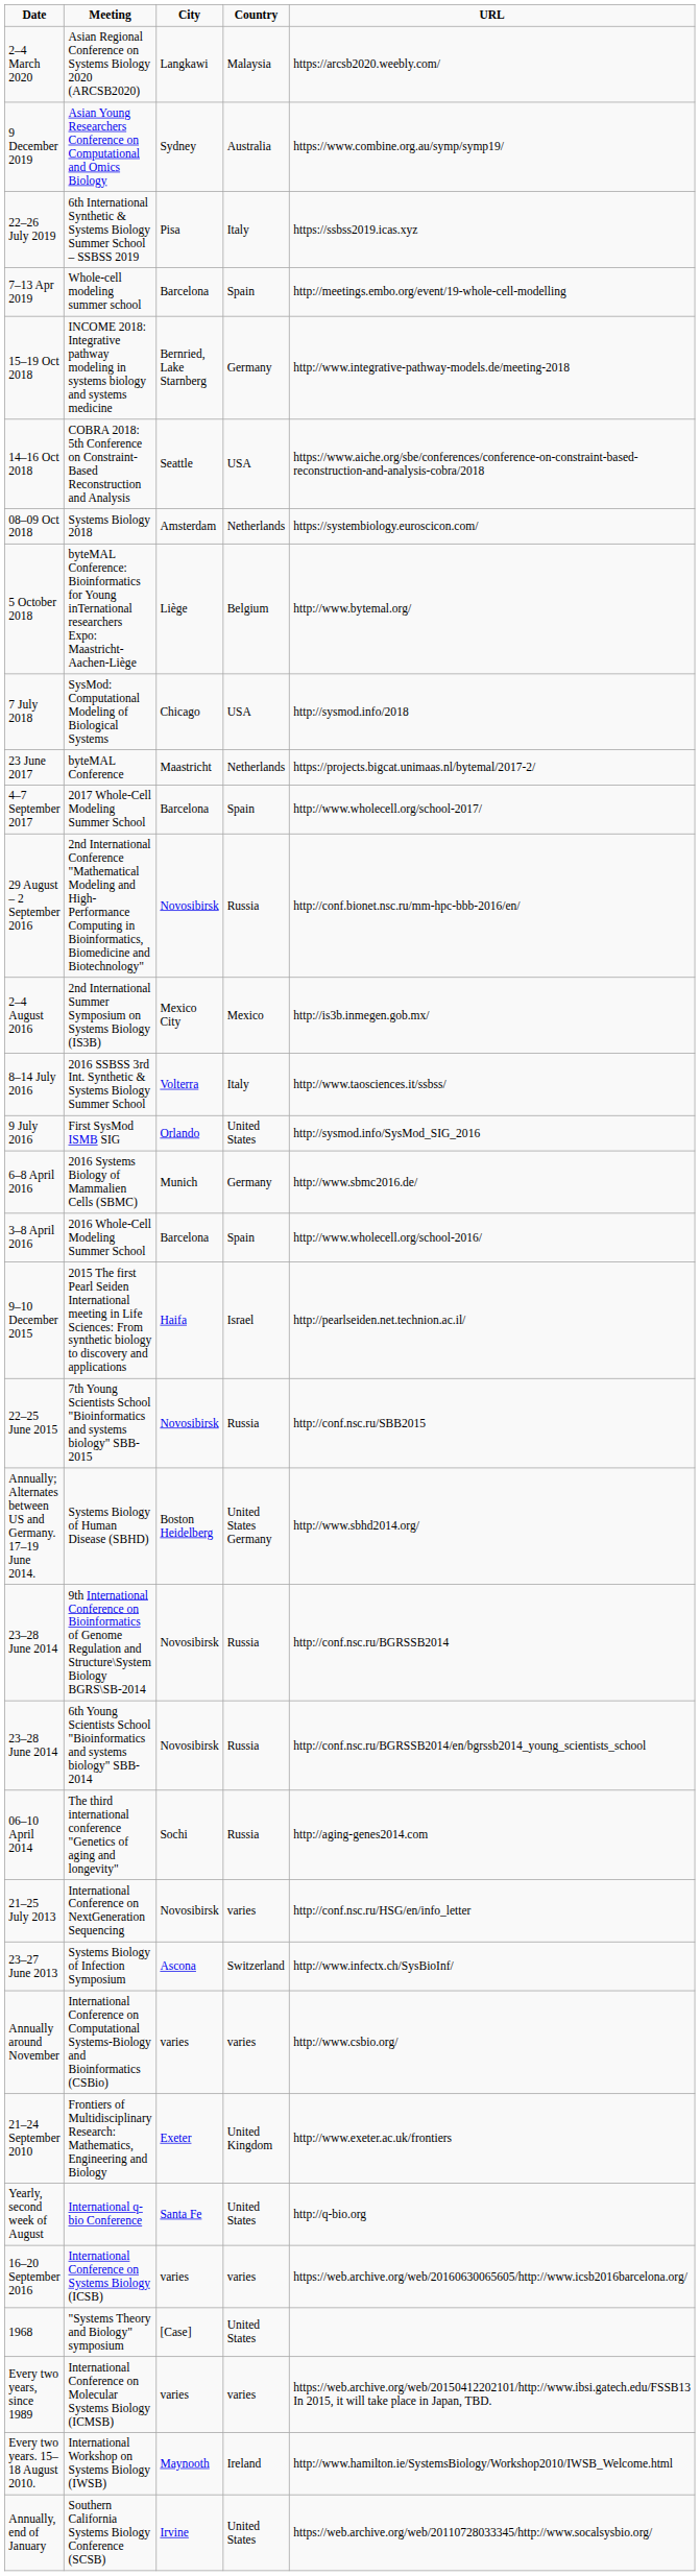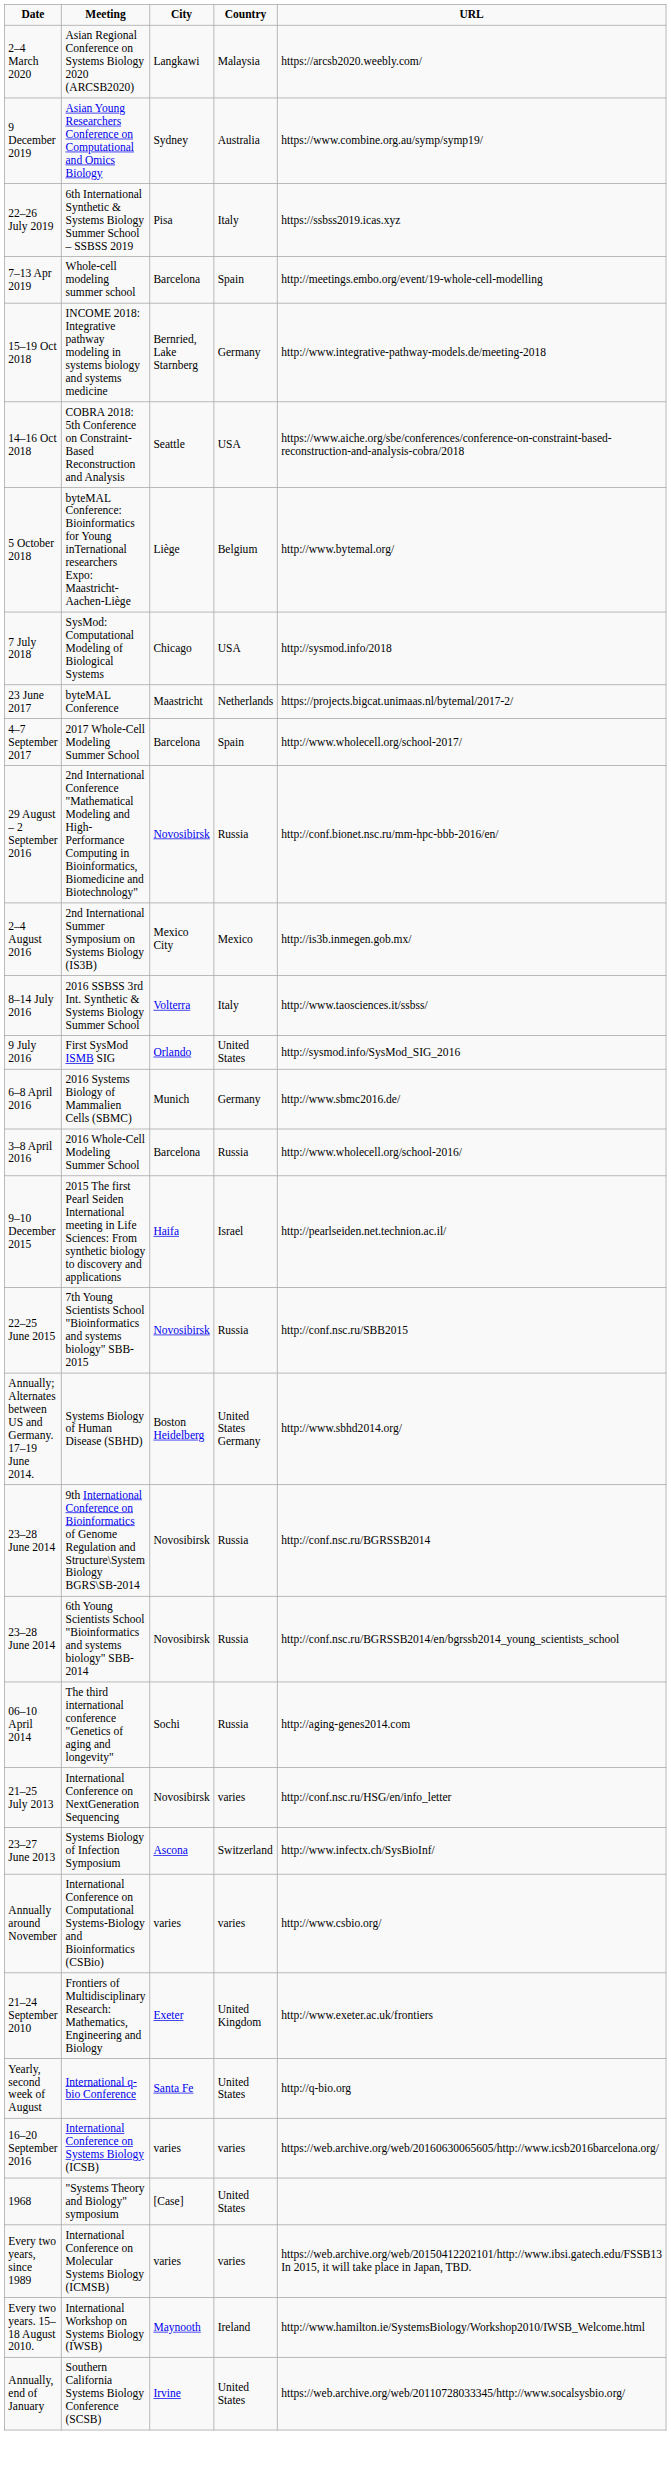 <table class="sortable" cellpadding="5" cellspacing="0" style="margin: 1em 1em 1em 0; background: #f9f9f9; border: 1px #a0a0a0 solid; border-collapse: collapse; "  rules="all">
 <tr>
 <th>Date</th>
 <th>Meeting</th>
 <th>City</th>
 <th>Country</th>
 <th>URL</th>
 </tr>
 <tr>
 <td>2–4 March 2020</td>
 <td>Asian Regional Conference on Systems Biology 2020 (ARCSB2020)</td>
 <td>Langkawi</td>
 <td>Malaysia</td>
 <td>https://arcsb2020.weebly.com/</td>
 </tr>
 <tr>
 <td>9 December 2019</td>
 <td><a href='#'>Asian Young Researchers Conference on Computational and Omics Biology</a></td>
 <td>Sydney</td>
 <td>Australia</td>
 <td>https://www.combine.org.au/symp/symp19/</td>
 </tr>
 <tr>
 <td>22–26 July 2019</td>
 <td>6th International Synthetic & Systems Biology Summer School – SSBSS 2019</td>
 <td>Pisa</td>
 <td>Italy</td>
 <td>https://ssbss2019.icas.xyz</td>
 </tr>
 <tr>
 <td>7–13 Apr 2019</td>
 <td>Whole-cell modeling summer school</td>
 <td>Barcelona</td>
 <td>Spain</td>
 <td>http://meetings.embo.org/event/19-whole-cell-modelling</td>
 </tr>
 <tr>
 <td>15–19 Oct 2018</td>
 <td>INCOME 2018: Integrative pathway modeling in systems biology and systems medicine</td>
 <td>Bernried, Lake Starnberg</td>
 <td>Germany</td>
 <td>http://www.integrative-pathway-models.de/meeting-2018</td>
 </tr>
 <tr>
 <td>14–16 Oct 2018</td>
 <td>COBRA 2018: 5th Conference on Constraint-Based Reconstruction and Analysis</td>
 <td>Seattle</td>
 <td>USA</td>
 <td>https://www.aiche.org/sbe/conferences/conference-on-constraint-based-reconstruction-and-analysis-cobra/2018</td>
-</tr>
-<tr>
-<td>08–09 Oct 2018</td>
-<td>Systems Biology 2018</td>
-<td>Amsterdam</td>
-<td>Netherlands</td>
-<td>https://systembiology.euroscicon.com/</td>
 </tr>
 <tr>
 <td>5 October 2018</td>
 <td>byteMAL Conference: Bioinformatics for Young inTernational researchers Expo: Maastricht-Aachen-Liège</td>
 <td>Liège</td>
 <td>Belgium</td>
 <td>http://www.bytemal.org/</td>
 </tr>
 <tr>
 <td>7 July 2018</td>
 <td>SysMod: Computational Modeling of Biological Systems</td>
 <td>Chicago</td>
 <td>USA</td>
 <td>http://sysmod.info/2018</td>
 </tr>
 <tr>
 <td>23 June 2017</td>
 <td>byteMAL Conference</td>
 <td>Maastricht</td>
 <td>Netherlands</td>
 <td>https://projects.bigcat.unimaas.nl/bytemal/2017-2/</td>
 </tr>
 <tr>
 <td>4–7 September 2017</td>
 <td>2017 Whole-Cell Modeling Summer School</td>
 <td>Barcelona</td>
 <td>Spain</td>
 <td>http://www.wholecell.org/school-2017/</td>
 </tr>
 <tr>
 <td>29 August – 2 September 2016</td>
 <td>2nd International Conference "Mathematical Modeling and High-Performance Computing in Bioinformatics, Biomedicine and Biotechnology"</td>
 <td><a href='#'>Novosibirsk</a></td>
 <td>Russia</td>
 <td>http://conf.bionet.nsc.ru/mm-hpc-bbb-2016/en/</td>
 </tr>
 <tr>
 <td>2–4 August 2016</td>
 <td>2nd International Summer Symposium on Systems Biology (IS3B)</td>
 <td>Mexico City</td>
 <td>Mexico</td>
 <td>http://is3b.inmegen.gob.mx/</td>
 </tr>
 <tr>
 <td>8–14 July 2016</td>
 <td>2016 SSBSS 3rd Int. Synthetic & Systems Biology Summer School</td>
 <td><a href='#'>Volterra</a></td>
 <td>Italy</td>
 <td>http://www.taosciences.it/ssbss/</td>
 </tr>
 <tr>
 <td>9 July 2016</td>
 <td>First SysMod <a href='#'>ISMB</a> SIG</td>
 <td><a href='#'>Orlando</a></td>
 <td>United States</td>
 <td>http://sysmod.info/SysMod_SIG_2016</td>
 </tr>
 <tr>
 <td>6–8 April 2016</td>
 <td>2016 Systems Biology of Mammalien Cells (SBMC)</td>
 <td>Munich</td>
 <td>Germany</td>
 <td>http://www.sbmc2016.de/</td>
 </tr>
 <tr>
 <td>3–8 April 2016</td>
 <td>2016 Whole-Cell Modeling Summer School</td>
 <td>Barcelona</td>
-<td>Spain</td>
+<td>Russia</td>
 <td>http://www.wholecell.org/school-2016/</td>
 </tr>
 <tr>
 <td>9–10 December 2015</td>
 <td>2015 The first Pearl Seiden International meeting in Life Sciences: From synthetic biology to discovery and applications</td>
 <td><a href='#'>Haifa</a></td>
 <td>Israel</td>
 <td>http://pearlseiden.net.technion.ac.il/</td>
 </tr>
 <tr>
 <td>22–25 June 2015</td>
 <td>7th Young Scientists School "Bioinformatics and systems biology" SBB-2015</td>
 <td><a href='#'>Novosibirsk</a></td>
 <td>Russia</td>
 <td>http://conf.nsc.ru/SBB2015</td>
 </tr>
 <tr>
 <td>Annually; Alternates between US and Germany. 17–19 June 2014.</td>
 <td>Systems Biology of Human Disease (SBHD)</td>
 <td>Boston<br><a href='#'>Heidelberg</a></td>
 <td>United States<br>Germany</td>
 <td>http://www.sbhd2014.org/</td>
 </tr>
 <tr>
 <td>23–28 June 2014</td>
 <td>9th <a href='#'>International Conference on Bioinformatics</a> of Genome Regulation and Structure\System Biology BGRS\SB-2014</td>
 <td>Novosibirsk</td>
 <td>Russia</td>
 <td>http://conf.nsc.ru/BGRSSB2014</td>
 </tr>
 <tr>
 <td>23–28 June 2014</td>
 <td>6th Young Scientists School "Bioinformatics and systems biology" SBB-2014</td>
 <td>Novosibirsk</td>
 <td>Russia</td>
 <td>http://conf.nsc.ru/BGRSSB2014/en/bgrssb2014_young_scientists_school</td>
 </tr>
 <tr>
 <td>06–10 April 2014</td>
 <td>The third international conference "Genetics of aging and longevity"</td>
 <td>Sochi</td>
 <td>Russia</td>
 <td>http://aging-genes2014.com</td>
 </tr>
 <tr>
 <td>21–25 July 2013</td>
 <td>International Conference on NextGeneration Sequencing</td>
 <td>Novosibirsk</td>
 <td>varies</td>
 <td>http://conf.nsc.ru/HSG/en/info_letter</td>
 </tr>
 <tr>
 <td>23–27 June 2013</td>
 <td>Systems Biology of Infection Symposium</td>
 <td><a href='#'>Ascona</a></td>
 <td>Switzerland</td>
 <td>http://www.infectx.ch/SysBioInf/</td>
 </tr>
 <tr>
 <td>Annually around November</td>
 <td>International Conference on Computational Systems-Biology and Bioinformatics (CSBio)</td>
 <td>varies</td>
 <td>varies</td>
 <td>http://www.csbio.org/</td>
 </tr>
 <tr>
 <td>21–24 September 2010</td>
 <td>Frontiers of Multidisciplinary Research: Mathematics, Engineering and Biology</td>
 <td><a href='#'>Exeter</a></td>
 <td>United Kingdom</td>
 <td>http://www.exeter.ac.uk/frontiers</td>
 </tr>
 <tr>
 <td>Yearly, second week of August</td>
 <td><a href='#'>International q-bio Conference</a></td>
 <td><a href='#'>Santa Fe</a></td>
 <td>United States</td>
 <td>http://q-bio.org</td>
 </tr>
 <tr>
 <td>16–20 September 2016</td>
 <td><a href='#'>International Conference on Systems Biology</a> (ICSB)</td>
 <td>varies</td>
 <td>varies</td>
 <td>https://web.archive.org/web/20160630065605/http://www.icsb2016barcelona.org/</td>
 </tr>
 <tr>
 <td>1968</td>
 <td>"Systems Theory and Biology" symposium</td>
 <td>[Case]</td>
 <td>United States</td>
 <td></td>
 </tr>
 <tr>
 <td>Every two years, since 1989</td>
 <td>International Conference on Molecular Systems Biology (ICMSB)</td>
 <td>varies</td>
 <td>varies</td>
 <td>https://web.archive.org/web/20150412202101/http://www.ibsi.gatech.edu/FSSB13 In 2015, it will take place in Japan, TBD.</td>
 </tr>
 <tr>
 <td>Every two years. 15–18 August 2010.</td>
 <td>International Workshop on Systems Biology (IWSB)</td>
 <td><a href='#'>Maynooth</a></td>
 <td>Ireland</td>
 <td>http://www.hamilton.ie/SystemsBiology/Workshop2010/IWSB_Welcome.html</td>
 </tr>
 <tr>
 <td>Annually, end of January</td>
 <td>Southern California Systems Biology Conference (SCSB)</td>
 <td><a href='#'>Irvine</a></td>
 <td>United States</td>
 <td>https://web.archive.org/web/20110728033345/http://www.socalsysbio.org/</td>
 </tr>
 </table>
